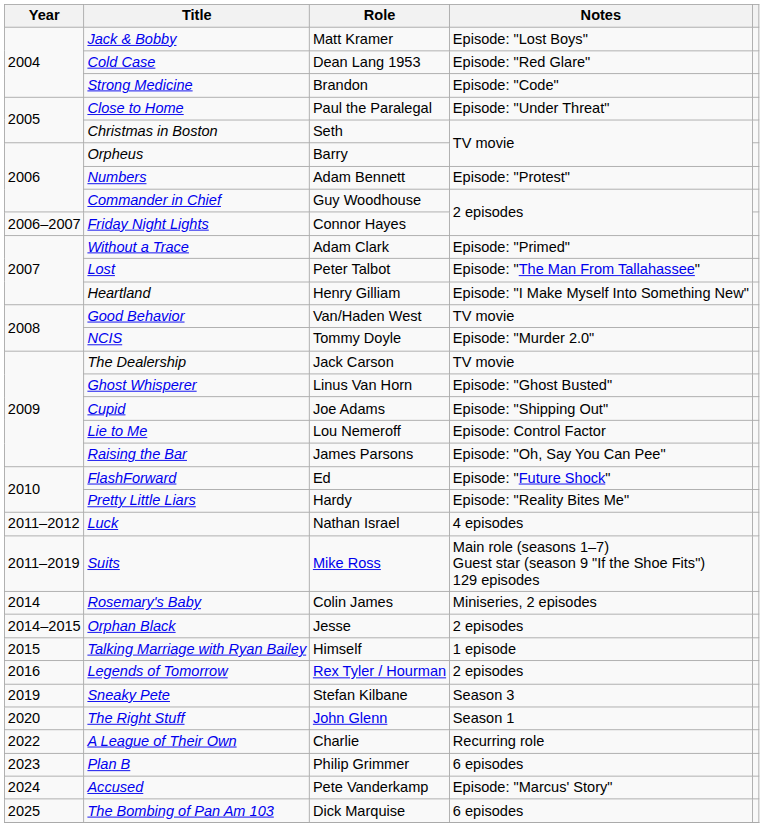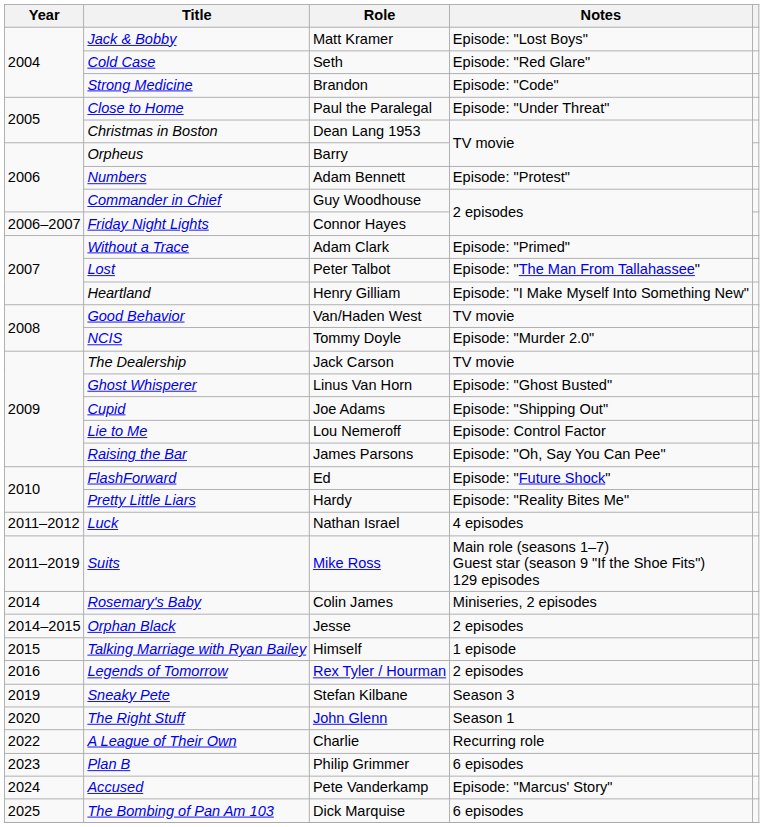 <table class="wikitable sortable">
 <tr>
 <th>Year</th>
 <th>Title</th>
 <th>Role</th>
 <th class="unsortable">Notes</th>
 <th></th>
 </tr>
 <tr>
 <td rowspan="3">2004</td>
 <td><em><a href='#'>Jack & Bobby</a></em></td>
 <td>Matt Kramer</td>
 <td>Episode: "Lost Boys"</td>
 <td></td>
 </tr>
 <tr>
 <td><em><a href='#'>Cold Case</a></em></td>
-<td>Dean Lang 1953</td>
+<td>Seth</td>
 <td>Episode: "Red Glare"</td>
 <td></td>
 </tr>
 <tr>
 <td><em><a href='#'>Strong Medicine</a></em></td>
 <td>Brandon</td>
 <td>Episode: "Code"</td>
 <td></td>
 </tr>
 <tr>
 <td rowspan="2">2005</td>
 <td><em><a href='#'>Close to Home</a></em></td>
 <td>Paul the Paralegal</td>
 <td>Episode: "Under Threat"</td>
 <td></td>
 </tr>
 <tr>
 <td><em>Christmas in Boston</em></td>
-<td>Seth</td>
+<td>Dean Lang 1953</td>
 <td rowspan="2">TV movie</td>
 <td></td>
 </tr>
 <tr>
 <td rowspan="3">2006</td>
 <td><em>Orpheus</em></td>
 <td>Barry</td>
 <td></td>
 </tr>
 <tr>
 <td><em><a href='#'>Numbers</a></em></td>
 <td>Adam Bennett</td>
 <td>Episode: "Protest"</td>
 <td></td>
 </tr>
 <tr>
 <td><em><a href='#'>Commander in Chief</a></em></td>
 <td>Guy Woodhouse</td>
 <td rowspan="2">2 episodes</td>
 <td></td>
 </tr>
 <tr>
 <td>2006–2007</td>
 <td><em><a href='#'>Friday Night Lights</a></em></td>
 <td>Connor Hayes</td>
 <td></td>
 </tr>
 <tr>
 <td rowspan="3">2007</td>
 <td><em><a href='#'>Without a Trace</a></em></td>
 <td>Adam Clark</td>
 <td>Episode: "Primed"</td>
 <td></td>
 </tr>
 <tr>
 <td><em><a href='#'>Lost</a></em></td>
 <td>Peter Talbot</td>
 <td>Episode: "<a href='#'>The Man From Tallahassee</a>"</td>
 <td></td>
 </tr>
 <tr>
 <td><em>Heartland</em></td>
 <td>Henry Gilliam</td>
 <td>Episode: "I Make Myself Into Something New"</td>
 <td></td>
 </tr>
 <tr>
 <td rowspan="2">2008</td>
 <td><em><a href='#'>Good Behavior</a></em></td>
 <td>Van/Haden West</td>
 <td>TV movie</td>
 <td></td>
 </tr>
 <tr>
 <td><em><a href='#'>NCIS</a></em></td>
 <td>Tommy Doyle</td>
 <td>Episode: "Murder 2.0"</td>
 <td></td>
 </tr>
 <tr>
 <td rowspan="5">2009</td>
 <td data-sort-value="Dealership, The"><em>The Dealership</em></td>
 <td>Jack Carson</td>
 <td>TV movie</td>
 <td></td>
 </tr>
 <tr>
 <td><em><a href='#'>Ghost Whisperer</a></em></td>
 <td>Linus Van Horn</td>
 <td>Episode: "Ghost Busted"</td>
 <td></td>
 </tr>
 <tr>
 <td><em><a href='#'>Cupid</a></em></td>
 <td>Joe Adams</td>
 <td>Episode: "Shipping Out"</td>
 <td></td>
 </tr>
 <tr>
 <td><em><a href='#'>Lie to Me</a></em></td>
 <td>Lou Nemeroff</td>
 <td>Episode: Control Factor</td>
 <td></td>
 </tr>
 <tr>
 <td><em><a href='#'>Raising the Bar</a></em></td>
 <td>James Parsons</td>
 <td>Episode: "Oh, Say You Can Pee"</td>
 <td></td>
 </tr>
 <tr>
 <td rowspan="2">2010</td>
 <td><em><a href='#'>FlashForward</a></em></td>
 <td>Ed</td>
 <td>Episode: "<a href='#'>Future Shock</a>"</td>
 <td></td>
 </tr>
 <tr>
 <td><em><a href='#'>Pretty Little Liars</a></em></td>
 <td>Hardy</td>
 <td>Episode: "Reality Bites Me"</td>
 <td></td>
 </tr>
 <tr>
 <td>2011–2012</td>
 <td><em><a href='#'>Luck</a></em></td>
 <td>Nathan Israel</td>
 <td>4 episodes</td>
 <td></td>
 </tr>
 <tr>
 <td>2011–2019</td>
 <td><a href='#'><em>Suits</em></a></td>
 <td><a href='#'>Mike Ross</a></td>
 <td>Main role (seasons 1–7)<br>Guest star (season 9 "If the Shoe Fits")<br>129 episodes</td>
 <td></td>
 </tr>
 <tr>
 <td>2014</td>
 <td><em><a href='#'>Rosemary's Baby</a></em></td>
 <td>Colin James</td>
 <td>Miniseries, 2 episodes</td>
 <td></td>
 </tr>
 <tr>
 <td>2014–2015</td>
 <td><em><a href='#'>Orphan Black</a></em></td>
 <td>Jesse</td>
 <td>2 episodes</td>
 <td></td>
 </tr>
 <tr>
 <td>2015</td>
 <td><em><a href='#'>Talking Marriage with Ryan Bailey</a></em></td>
 <td>Himself</td>
 <td>1 episode</td>
 <td></td>
 </tr>
 <tr>
 <td>2016</td>
 <td><em><a href='#'>Legends of Tomorrow</a></em></td>
 <td><a href='#'>Rex Tyler / Hourman</a></td>
 <td>2 episodes</td>
 <td></td>
 </tr>
 <tr>
 <td>2019</td>
 <td><em><a href='#'>Sneaky Pete</a></em></td>
 <td>Stefan Kilbane</td>
 <td>Season 3</td>
 <td></td>
 </tr>
 <tr>
 <td>2020</td>
 <td data-sort-value="Right Stuff, The"><em><a href='#'>The Right Stuff</a></em></td>
 <td><a href='#'>John Glenn</a></td>
 <td>Season 1</td>
 <td></td>
 </tr>
 <tr>
 <td>2022</td>
 <td data-sort-value="League of Their Own, A"><em><a href='#'>A League of Their Own</a></em></td>
 <td>Charlie</td>
 <td>Recurring role</td>
 <td></td>
 </tr>
 <tr>
 <td>2023</td>
 <td><em><a href='#'>Plan B</a></em></td>
 <td>Philip Grimmer</td>
 <td>6 episodes</td>
 <td></td>
 </tr>
 <tr>
 <td>2024</td>
 <td><em><a href='#'>Accused</a></em></td>
 <td>Pete Vanderkamp</td>
 <td>Episode: "Marcus' Story"</td>
 <td></td>
 </tr>
 <tr>
 <td>2025</td>
 <td><em><a href='#'>The Bombing of Pan Am 103</a></em></td>
 <td>Dick Marquise</td>
 <td>6 episodes </td>
 <td></td>
 </tr>
 <tr>
 </tr>
 </table>
